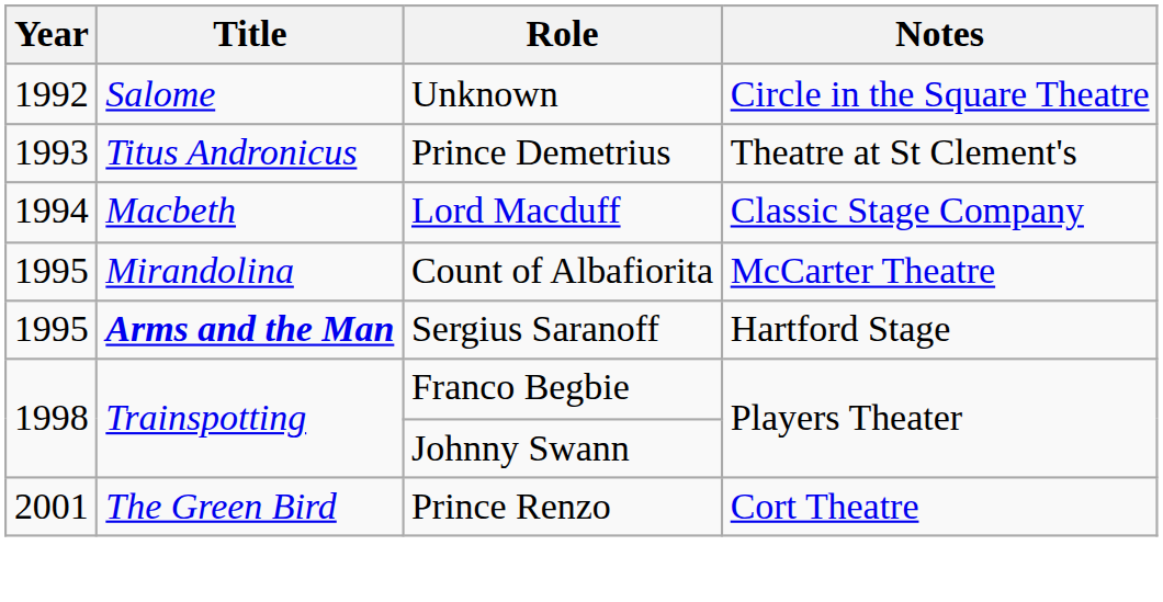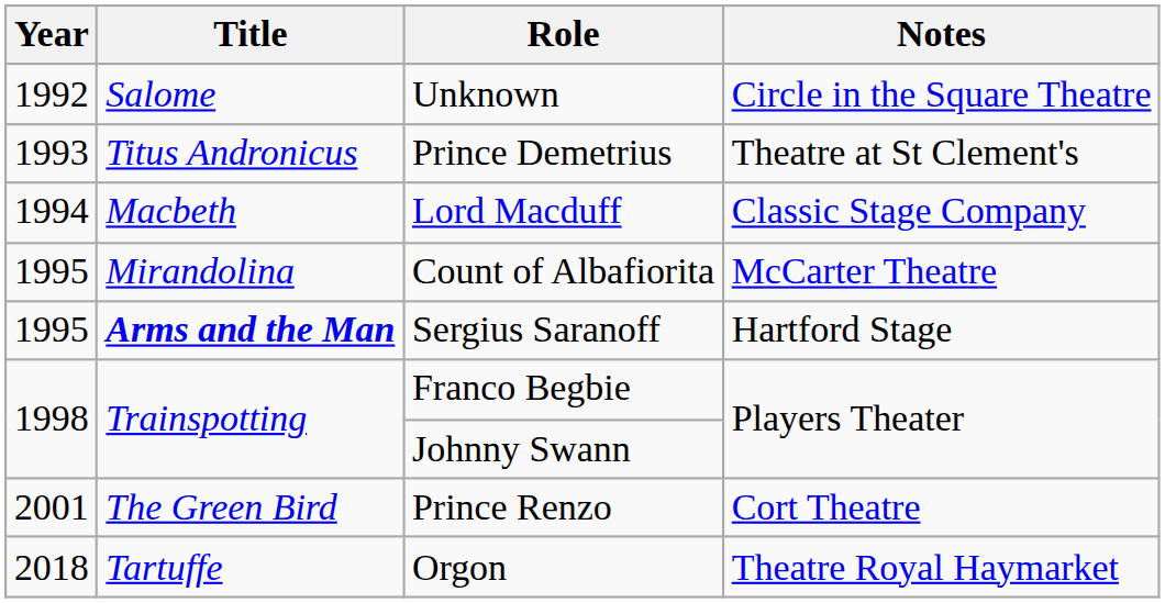 <table class="wikitable plainrowheaders sortable">
 <tr>
 <th scope="col">Year</th>
 <th scope="col">Title</th>
 <th scope="col">Role</th>
 <th scope="col" class="unsortable">Notes</th>
 </tr>
 <tr>
 <td>1992</td>
 <td><em><a href='#'>Salome</a></em></td>
 <td>Unknown</td>
 <td><a href='#'>Circle in the Square Theatre</a></td>
 </tr>
 <tr>
 <td>1993</td>
 <td><em><a href='#'>Titus Andronicus</a></em></td>
 <td>Prince Demetrius</td>
 <td>Theatre at St Clement's</td>
 </tr>
 <tr>
 <td>1994</td>
 <td><em><a href='#'>Macbeth</a></em></td>
 <td><a href='#'>Lord Macduff</a></td>
 <td><a href='#'>Classic Stage Company</a></td>
 </tr>
 <tr>
 <td>1995</td>
 <td><em><a href='#'>Mirandolina</a></em></td>
 <td>Count of Albafiorita</td>
 <td><a href='#'>McCarter Theatre</a></td>
 </tr>
 <tr>
 <td>1995</td>
 <td><strong><em><a href='#'>Arms and the Man</a></em></strong></td>
 <td>Sergius Saranoff</td>
 <td>Hartford Stage</td>
 </tr>
 <tr>
 <td rowspan="2">1998</td>
 <td rowspan="2"><em><a href='#'>Trainspotting</a></em></td>
 <td>Franco Begbie</td>
 <td rowspan="2">Players Theater</td>
 </tr>
 <tr>
 <td>Johnny Swann</td>
 </tr>
 <tr>
 <td>2001</td>
 <td><em><a href='#'>The Green Bird</a></em></td>
 <td>Prince Renzo</td>
 <td><a href='#'>Cort Theatre</a></td>
 </tr>
+<tr>
+<td>2018</td>
+<td><em><a href='#'>Tartuffe</a></em></td>
+<td>Orgon</td>
+<td><a href='#'>Theatre Royal Haymarket</a></td>
+</tr>
 </table>
